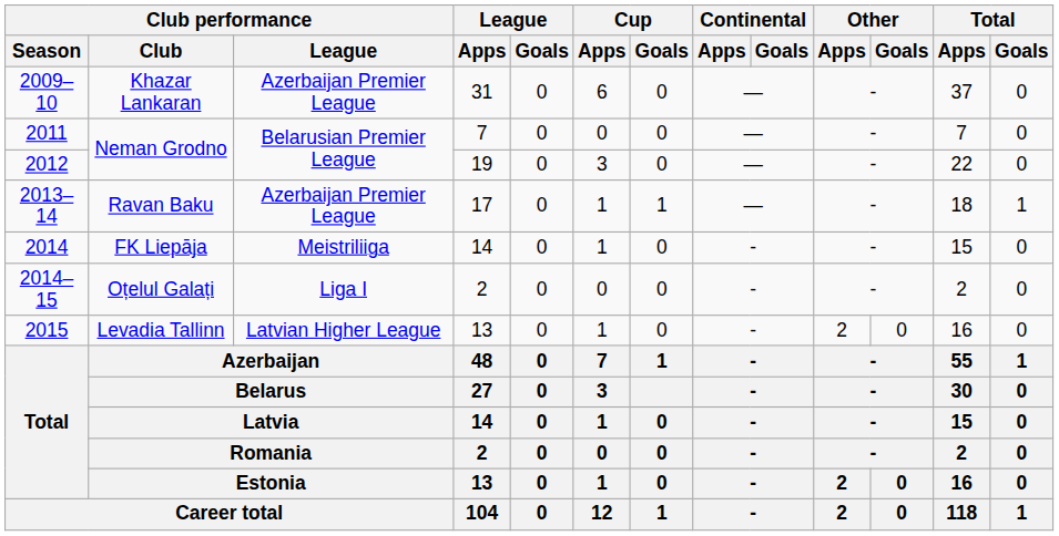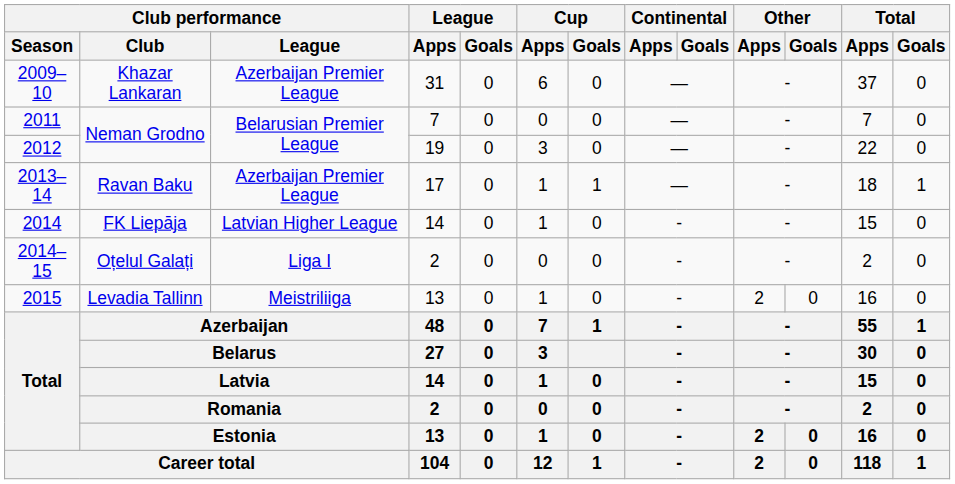 <table class="wikitable" style="text-align:center">
 <tr>
 <th colspan=3>Club performance</th>
 <th colspan=2>League</th>
 <th colspan=2>Cup</th>
 <th colspan=2>Continental</th>
 <th colspan=2>Other</th>
 <th colspan=2>Total</th>
 </tr>
 <tr>
 <th>Season</th>
 <th>Club</th>
 <th>League</th>
 <th>Apps</th>
 <th>Goals</th>
 <th>Apps</th>
 <th>Goals</th>
 <th>Apps</th>
 <th>Goals</th>
 <th>Apps</th>
 <th>Goals</th>
 <th>Apps</th>
 <th>Goals</th>
 </tr>
 <tr>
 <td><a href='#'>2009–10</a></td>
 <td><a href='#'>Khazar Lankaran</a></td>
 <td><a href='#'>Azerbaijan Premier League</a></td>
 <td>31</td>
 <td>0</td>
 <td>6</td>
 <td>0</td>
 <td colspan="2">—</td>
 <td colspan="2">-</td>
 <td>37</td>
 <td>0</td>
 </tr>
 <tr>
 <td><a href='#'>2011</a></td>
 <td rowspan="2"><a href='#'>Neman Grodno</a></td>
 <td rowspan="2"><a href='#'>Belarusian Premier League</a></td>
 <td>7</td>
 <td>0</td>
 <td>0</td>
 <td>0</td>
 <td colspan="2">—</td>
 <td colspan="2">-</td>
 <td>7</td>
 <td>0</td>
 </tr>
 <tr>
 <td><a href='#'>2012</a></td>
 <td>19</td>
 <td>0</td>
 <td>3</td>
 <td>0</td>
 <td colspan="2">—</td>
 <td colspan="2">-</td>
 <td>22</td>
 <td>0</td>
 </tr>
 <tr>
 <td><a href='#'>2013–14</a></td>
 <td><a href='#'>Ravan Baku</a></td>
 <td><a href='#'>Azerbaijan Premier League</a></td>
 <td>17</td>
 <td>0</td>
 <td>1</td>
 <td>1</td>
 <td colspan="2">—</td>
 <td colspan="2">-</td>
 <td>18</td>
 <td>1</td>
 </tr>
 <tr>
 <td><a href='#'>2014</a></td>
 <td><a href='#'>FK Liepāja</a></td>
-<td><a href='#'>Meistriliiga</a></td>
+<td><a href='#'>Latvian Higher League</a></td>
 <td>14</td>
 <td>0</td>
 <td>1</td>
 <td>0</td>
 <td colspan="2">-</td>
 <td colspan="2">-</td>
 <td>15</td>
 <td>0</td>
 </tr>
 <tr>
 <td><a href='#'>2014–15</a></td>
 <td><a href='#'>Oțelul Galați</a></td>
 <td><a href='#'>Liga I</a></td>
 <td>2</td>
 <td>0</td>
 <td>0</td>
 <td>0</td>
 <td colspan="2">-</td>
 <td colspan="2">-</td>
 <td>2</td>
 <td>0</td>
 </tr>
 <tr>
 <td><a href='#'>2015</a></td>
 <td><a href='#'>Levadia Tallinn</a></td>
-<td><a href='#'>Latvian Higher League</a></td>
+<td><a href='#'>Meistriliiga</a></td>
 <td>13</td>
 <td>0</td>
 <td>1</td>
 <td>0</td>
 <td colspan="2">-</td>
 <td>2</td>
 <td>0</td>
 <td>16</td>
 <td>0</td>
 </tr>
 <tr>
 <th rowspan=5>Total</th>
 <th colspan=2>Azerbaijan</th>
 <th>48</th>
 <th>0</th>
 <th>7</th>
 <th>1</th>
 <th colspan="2">-</th>
 <th colspan="2">-</th>
 <th>55</th>
 <th>1</th>
 </tr>
 <tr>
 <th colspan=2>Belarus</th>
 <th>27</th>
 <th>0</th>
 <th>3</th>
 <th></th>
 <th colspan="2">-</th>
 <th colspan="2">-</th>
 <th>30</th>
 <th>0</th>
 </tr>
 <tr>
 <th colspan=2>Latvia</th>
 <th>14</th>
 <th>0</th>
 <th>1</th>
 <th>0</th>
 <th colspan="2">-</th>
 <th colspan="2">-</th>
 <th>15</th>
 <th>0</th>
 </tr>
 <tr>
 <th colspan=2>Romania</th>
 <th>2</th>
 <th>0</th>
 <th>0</th>
 <th>0</th>
 <th colspan="2">-</th>
 <th colspan="2">-</th>
 <th>2</th>
 <th>0</th>
 </tr>
 <tr>
 <th colspan=2>Estonia</th>
 <th>13</th>
 <th>0</th>
 <th>1</th>
 <th>0</th>
 <th colspan="2">-</th>
 <th>2</th>
 <th>0</th>
 <th>16</th>
 <th>0</th>
 </tr>
 <tr>
 <th colspan=3>Career total</th>
 <th>104</th>
 <th>0</th>
 <th>12</th>
 <th>1</th>
 <th colspan="2">-</th>
 <th>2</th>
 <th>0</th>
 <th>118</th>
 <th>1</th>
 </tr>
 </table>
